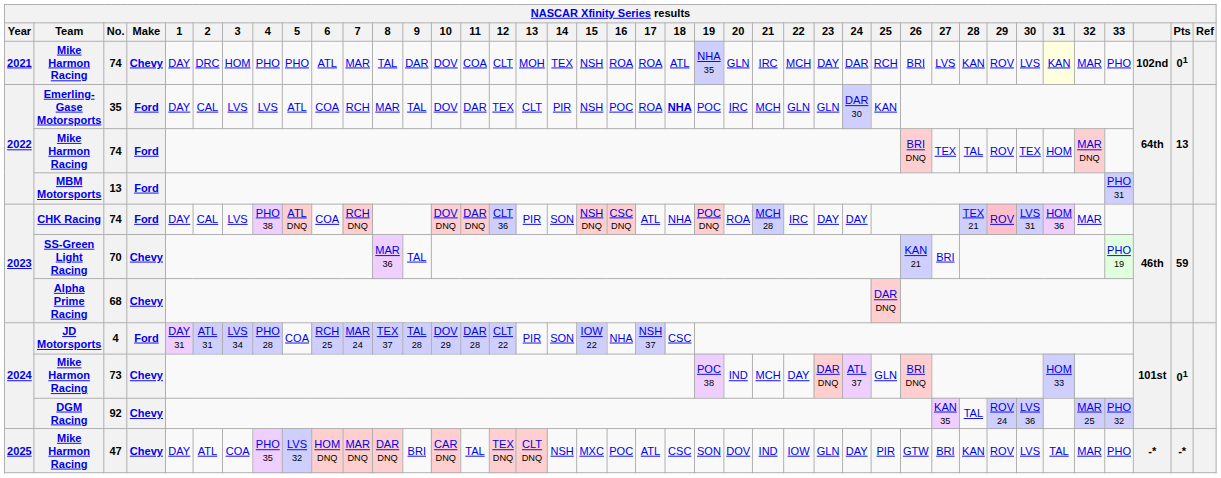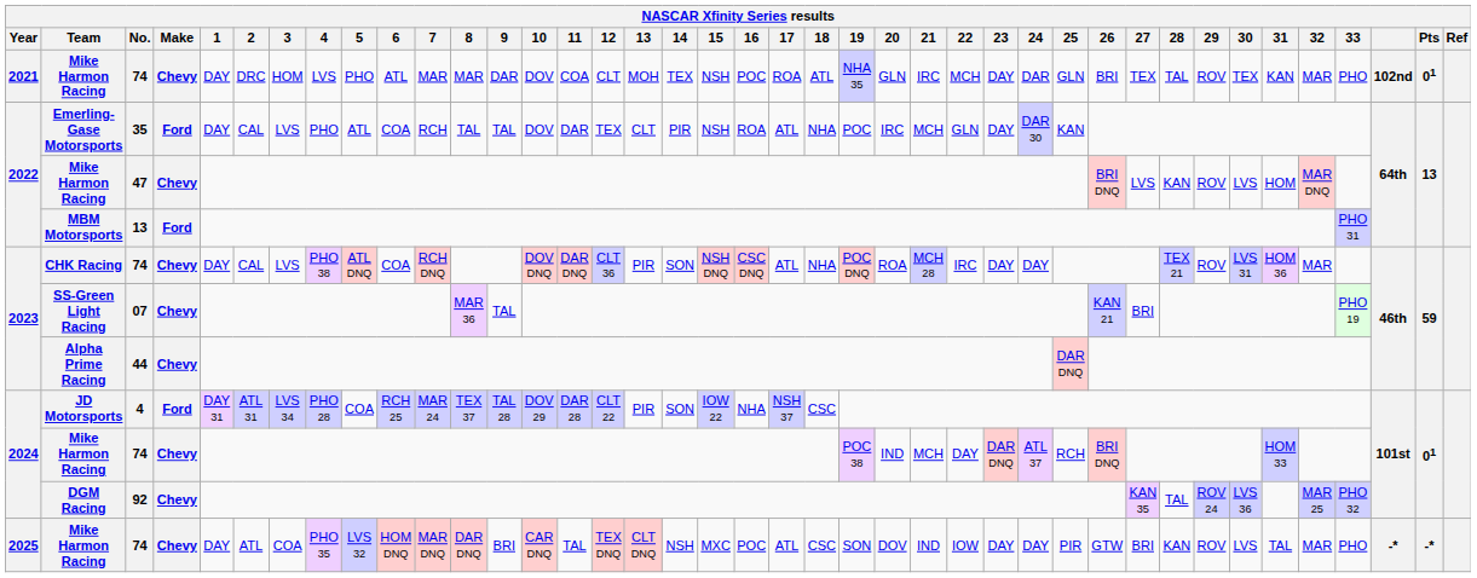 <table class="wikitable" style="text-align:center; font-size:75%">
 <tr>
 <th colspan=40><a href='#'>NASCAR Xfinity Series</a> results</th>
 </tr>
 <tr>
 <th>Year</th>
 <th>Team</th>
 <th>No.</th>
 <th>Make</th>
 <th>1</th>
 <th>2</th>
 <th>3</th>
 <th>4</th>
 <th>5</th>
 <th>6</th>
 <th>7</th>
 <th>8</th>
 <th>9</th>
 <th>10</th>
 <th>11</th>
 <th>12</th>
 <th>13</th>
 <th>14</th>
 <th>15</th>
 <th>16</th>
 <th>17</th>
 <th>18</th>
 <th>19</th>
 <th>20</th>
 <th>21</th>
 <th>22</th>
 <th>23</th>
 <th>24</th>
 <th>25</th>
 <th>26</th>
 <th>27</th>
 <th>28</th>
 <th>29</th>
 <th>30</th>
 <th>31</th>
 <th>32</th>
 <th>33</th>
 <th></th>
 <th>Pts</th>
 <th>Ref</th>
 </tr>
 <tr>
 <th><a href='#'>2021</a></th>
 <th><a href='#'>Mike Harmon Racing</a></th>
 <th>74</th>
 <th><a href='#'>Chevy</a></th>
 <td><a href='#'>DAY</a></td>
 <td><a href='#'>DRC</a></td>
 <td><a href='#'>HOM</a></td>
-<td><a href='#'>PHO</a></td>
+<td><a href='#'>LVS</a></td>
 <td><a href='#'>PHO</a></td>
 <td><a href='#'>ATL</a></td>
 <td><a href='#'>MAR</a></td>
-<td><a href='#'>TAL</a></td>
+<td><a href='#'>MAR</a></td>
 <td><a href='#'>DAR</a></td>
 <td><a href='#'>DOV</a></td>
 <td><a href='#'>COA</a></td>
 <td><a href='#'>CLT</a></td>
 <td><a href='#'>MOH</a></td>
 <td><a href='#'>TEX</a></td>
 <td><a href='#'>NSH</a></td>
-<td><a href='#'>ROA</a></td>
+<td><a href='#'>POC</a></td>
 <td><a href='#'>ROA</a></td>
 <td><a href='#'>ATL</a></td>
 <td style="background:#CFCFFF;"><a href='#'>NHA</a><br><small>35</small></td>
 <td><a href='#'>GLN</a></td>
 <td><a href='#'>IRC</a></td>
 <td><a href='#'>MCH</a></td>
 <td><a href='#'>DAY</a></td>
 <td><a href='#'>DAR</a></td>
-<td><a href='#'>RCH</a></td>
+<td><a href='#'>GLN</a></td>
 <td><a href='#'>BRI</a></td>
-<td><a href='#'>LVS</a></td>
+<td><a href='#'>TEX</a></td>
+<td><a href='#'>TAL</a></td>
+<td><a href='#'>ROV</a></td>
+<td><a href='#'>TEX</a></td>
 <td><a href='#'>KAN</a></td>
-<td><a href='#'>ROV</a></td>
-<td><a href='#'>LVS</a></td>
-<td style="background: lightyellow;"><a href='#'>KAN</a></td>
 <td><a href='#'>MAR</a></td>
 <td><a href='#'>PHO</a></td>
 <th>102nd</th>
 <th>0<sup>1</sup></th>
 <th></th>
 </tr>
 <tr>
 <th rowspan=3><a href='#'>2022</a></th>
 <th><a href='#'>Emerling-Gase Motorsports</a></th>
 <th>35</th>
 <th><a href='#'>Ford</a></th>
 <td><a href='#'>DAY</a></td>
 <td><a href='#'>CAL</a></td>
 <td><a href='#'>LVS</a></td>
-<td><a href='#'>LVS</a></td>
+<td><a href='#'>PHO</a></td>
 <td><a href='#'>ATL</a></td>
 <td><a href='#'>COA</a></td>
 <td><a href='#'>RCH</a></td>
-<td><a href='#'>MAR</a></td>
+<td><a href='#'>TAL</a></td>
 <td><a href='#'>TAL</a></td>
 <td><a href='#'>DOV</a></td>
 <td><a href='#'>DAR</a></td>
 <td><a href='#'>TEX</a></td>
 <td><a href='#'>CLT</a></td>
 <td><a href='#'>PIR</a></td>
 <td><a href='#'>NSH</a></td>
-<td><a href='#'>POC</a></td>
 <td><a href='#'>ROA</a></td>
-<td><strong><a href='#'>NHA</a></strong></td>
+<td><a href='#'>ATL</a></td>
+<td><a href='#'>NHA</a></td>
 <td><a href='#'>POC</a></td>
 <td><a href='#'>IRC</a></td>
 <td><a href='#'>MCH</a></td>
 <td><a href='#'>GLN</a></td>
-<td><a href='#'>GLN</a></td>
+<td><a href='#'>DAY</a></td>
 <td style="background:#CFCFFF;"><a href='#'>DAR</a><br><small>30</small></td>
 <td><a href='#'>KAN</a></td>
 <td colspan=8></td>
 <th rowspan=3>64th</th>
 <th rowspan=3>13</th>
 <th rowspan=3></th>
 </tr>
 <tr>
 <th><a href='#'>Mike Harmon Racing</a></th>
-<th>74</th>
-<th><a href='#'>Ford</a></th>
+<th>47</th>
+<th><a href='#'>Chevy</a></th>
 <td colspan=25></td>
 <td style="background:#FFCFCF;"><a href='#'>BRI</a><br><small>DNQ</small></td>
-<td><a href='#'>TEX</a></td>
-<td><a href='#'>TAL</a></td>
+<td><a href='#'>LVS</a></td>
+<td><a href='#'>KAN</a></td>
 <td><a href='#'>ROV</a></td>
-<td><a href='#'>TEX</a></td>
+<td><a href='#'>LVS</a></td>
 <td><a href='#'>HOM</a></td>
 <td style="background:#FFCFCF;"><a href='#'>MAR</a><br><small>DNQ</small></td>
 <td></td>
 </tr>
 <tr>
 <th><a href='#'>MBM Motorsports</a></th>
 <th>13</th>
 <th><a href='#'>Ford</a></th>
 <td colspan=32></td>
 <td style="background:#CFCFFF;"><a href='#'>PHO</a><br><small>31</small></td>
 </tr>
 <tr>
 <th rowspan=3><a href='#'>2023</a></th>
 <th><a href='#'>CHK Racing</a></th>
 <th>74</th>
-<th><a href='#'>Ford</a></th>
+<th><a href='#'>Chevy</a></th>
 <td><a href='#'>DAY</a></td>
 <td><a href='#'>CAL</a></td>
 <td><a href='#'>LVS</a></td>
 <td style="background:#EFCFFF;"><a href='#'>PHO</a><br><small>38</small></td>
 <td style="background:#FFCFCF;"><a href='#'>ATL</a><br><small>DNQ</small></td>
 <td><a href='#'>COA</a></td>
 <td style="background:#FFCFCF;"><a href='#'>RCH</a><br><small>DNQ</small></td>
 <td colspan=2></td>
 <td style="background:#FFCFCF;"><a href='#'>DOV</a><br><small>DNQ</small></td>
 <td style="background:#FFCFCF;"><a href='#'>DAR</a><br><small>DNQ</small></td>
 <td style="background:#CFCFFF;"><a href='#'>CLT</a><br><small>36</small></td>
 <td><a href='#'>PIR</a></td>
 <td><a href='#'>SON</a></td>
 <td style="background:#FFCFCF;"><a href='#'>NSH</a><br><small>DNQ</small></td>
 <td style="background:#FFCFCF;"><a href='#'>CSC</a><br><small>DNQ</small></td>
 <td><a href='#'>ATL</a></td>
 <td><a href='#'>NHA</a></td>
 <td style="background:#FFCFCF;"><a href='#'>POC</a><br><small>DNQ</small></td>
 <td><a href='#'>ROA</a></td>
 <td style="background:#CFCFFF;"><a href='#'>MCH</a><br><small>28</small></td>
 <td><a href='#'>IRC</a></td>
 <td><a href='#'>DAY</a></td>
 <td><a href='#'>DAY</a></td>
 <td colspan=3></td>
 <td style="background:#CFCFFF;"><a href='#'>TEX</a><br><small>21</small></td>
-<td style="background: pink;"><a href='#'>ROV</a></td>
+<td><a href='#'>ROV</a></td>
 <td style="background:#CFCFFF;"><a href='#'>LVS</a><br><small>31</small></td>
 <td style="background:#EFCFFF;"><a href='#'>HOM</a><br><small>36</small></td>
 <td><a href='#'>MAR</a></td>
 <td></td>
 <th rowspan=3>46th</th>
 <th rowspan=3>59</th>
 <th rowspan=3></th>
 </tr>
 <tr>
 <th><a href='#'>SS-Green Light Racing</a></th>
-<th>70</th>
+<th>07</th>
 <th><a href='#'>Chevy</a></th>
 <td colspan=7></td>
 <td style="background:#EFCFFF;"><a href='#'>MAR</a><br><small>36</small></td>
 <td><a href='#'>TAL</a></td>
 <td colspan=16></td>
 <td style="background:#CFCFFF;"><a href='#'>KAN</a><br><small>21</small></td>
 <td><a href='#'>BRI</a></td>
 <td colspan=5></td>
 <td style="background:#DFFFDF;"><a href='#'>PHO</a><br><small>19</small></td>
 </tr>
 <tr>
 <th><a href='#'>Alpha Prime Racing</a></th>
-<th>68</th>
+<th>44</th>
 <th><a href='#'>Chevy</a></th>
 <td colspan=24></td>
 <td style="background:#FFCFCF;"><a href='#'>DAR</a><br><small>DNQ</small></td>
 <td colspan=8></td>
 </tr>
 <tr>
 <th rowspan=3><a href='#'>2024</a></th>
 <th><a href='#'>JD Motorsports</a></th>
 <th>4</th>
 <th><a href='#'>Ford</a></th>
 <td style="background:#EFCFFF;"><a href='#'>DAY</a><br><small>31</small></td>
 <td style="background:#CFCFFF;"><a href='#'>ATL</a><br><small>31</small></td>
 <td style="background:#CFCFFF;"><a href='#'>LVS</a><br><small>34</small></td>
 <td style="background:#CFCFFF;"><a href='#'>PHO</a><br><small>28</small></td>
 <td><a href='#'>COA</a></td>
 <td style="background:#CFCFFF;"><a href='#'>RCH</a><br><small>25</small></td>
 <td style="background:#CFCFFF;"><a href='#'>MAR</a><br><small>24</small></td>
 <td style="background:#CFCFFF;"><a href='#'>TEX</a><br><small>37</small></td>
 <td style="background:#CFCFFF;"><a href='#'>TAL</a><br><small>28</small></td>
 <td style="background:#CFCFFF;"><a href='#'>DOV</a><br><small>29</small></td>
 <td style="background:#CFCFFF;"><a href='#'>DAR</a><br><small>28</small></td>
 <td style="background:#CFCFFF;"><a href='#'>CLT</a><br><small>22</small></td>
 <td><a href='#'>PIR</a></td>
 <td><a href='#'>SON</a></td>
 <td style="background:#CFCFFF;"><a href='#'>IOW</a><br><small>22</small></td>
 <td><a href='#'>NHA</a></td>
 <td style="background:#CFCFFF;"><a href='#'>NSH</a><br><small>37</small></td>
 <td><a href='#'>CSC</a></td>
 <td colspan=15></td>
 <th rowspan=3>101st</th>
 <th rowspan=3>0<sup>1</sup></th>
 <th rowspan=3></th>
 </tr>
 <tr>
 <th><a href='#'>Mike Harmon Racing</a></th>
-<th>73</th>
+<th>74</th>
 <th><a href='#'>Chevy</a></th>
 <td colspan=18></td>
 <td style="background:#EFCFFF;"><a href='#'>POC</a><br><small>38</small></td>
 <td><a href='#'>IND</a></td>
 <td><a href='#'>MCH</a></td>
 <td><a href='#'>DAY</a></td>
 <td style="background:#FFCFCF;"><a href='#'>DAR</a><br><small>DNQ</small></td>
 <td style="background:#EFCFFF;"><a href='#'>ATL</a><br><small>37</small></td>
-<td><a href='#'>GLN</a></td>
+<td><a href='#'>RCH</a></td>
 <td style="background:#FFCFCF;"><a href='#'>BRI</a><br><small>DNQ</small></td>
 <td colspan=4></td>
 <td style="background:#CFCFFF;"><a href='#'>HOM</a><br><small>33</small></td>
 <td colspan=2></td>
 </tr>
 <tr>
 <th><a href='#'>DGM Racing</a></th>
 <th>92</th>
 <th><a href='#'>Chevy</a></th>
 <td colspan=26></td>
 <td style="background:#EFCFFF;"><a href='#'>KAN</a><br><small>35</small></td>
 <td><a href='#'>TAL</a></td>
 <td style="background:#CFCFFF;"><a href='#'>ROV</a><br><small>24</small></td>
 <td style="background:#CFCFFF;"><a href='#'>LVS</a><br><small>36</small></td>
 <td></td>
 <td style="background:#CFCFFF;"><a href='#'>MAR</a><br><small>25</small></td>
 <td style="background:#CFCFFF;"><a href='#'>PHO</a><br><small>32</small></td>
 </tr>
 <tr>
 <th><a href='#'>2025</a></th>
 <th><a href='#'>Mike Harmon Racing</a></th>
-<th>47</th>
+<th>74</th>
 <th><a href='#'>Chevy</a></th>
 <td><a href='#'>DAY</a></td>
 <td><a href='#'>ATL</a></td>
 <td><a href='#'>COA</a></td>
 <td style="background:#EFCFFF;"><a href='#'>PHO</a><br><small>35</small></td>
 <td style="background:#CFCFFF;"><a href='#'>LVS</a><br><small>32</small></td>
 <td style="background:#FFCFCF;"><a href='#'>HOM</a><br><small>DNQ</small></td>
 <td style="background:#FFCFCF;"><a href='#'>MAR</a><br><small>DNQ</small></td>
 <td style="background:#FFCFCF;"><a href='#'>DAR</a><br><small>DNQ</small></td>
 <td><a href='#'>BRI</a></td>
 <td style="background:#FFCFCF;"><a href='#'>CAR</a><br><small>DNQ</small></td>
 <td><a href='#'>TAL</a></td>
 <td style="background:#FFCFCF;"><a href='#'>TEX</a><br><small>DNQ</small></td>
 <td style="background:#FFCFCF;"><a href='#'>CLT</a><br><small>DNQ</small></td>
 <td><a href='#'>NSH</a></td>
 <td><a href='#'>MXC</a></td>
 <td><a href='#'>POC</a></td>
 <td><a href='#'>ATL</a></td>
 <td><a href='#'>CSC</a></td>
 <td><a href='#'>SON</a></td>
 <td><a href='#'>DOV</a></td>
 <td><a href='#'>IND</a></td>
 <td><a href='#'>IOW</a></td>
-<td><a href='#'>GLN</a></td>
+<td><a href='#'>DAY</a></td>
 <td><a href='#'>DAY</a></td>
 <td><a href='#'>PIR</a></td>
 <td><a href='#'>GTW</a></td>
 <td><a href='#'>BRI</a></td>
 <td><a href='#'>KAN</a></td>
 <td><a href='#'>ROV</a></td>
 <td><a href='#'>LVS</a></td>
 <td><a href='#'>TAL</a></td>
 <td><a href='#'>MAR</a></td>
 <td><a href='#'>PHO</a></td>
 <th>-*</th>
 <th>-*</th>
 <th></th>
 </tr>
 </table>
